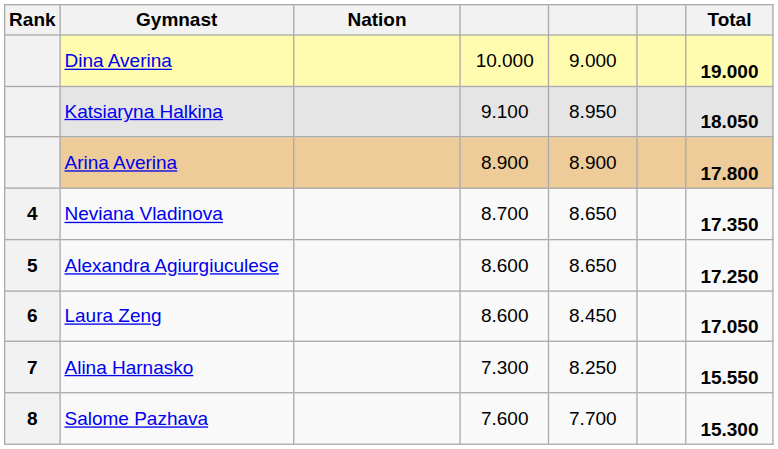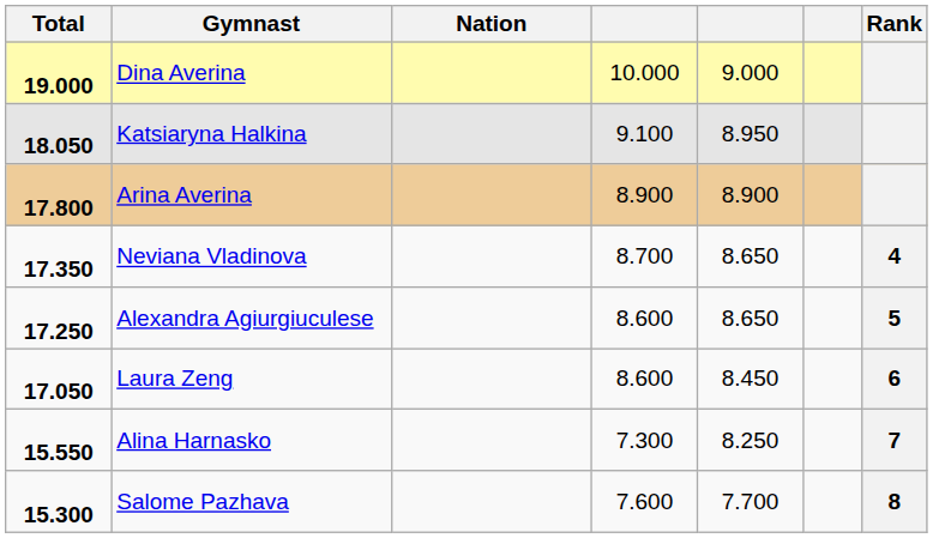 <table class="wikitable sortable" style="text-align:center; font-size:90%">
 <tr>
-<th scope="col" style="width:20px;">Rank</th>
+<th ! scope="col" style="width:60px;">Total</th>
 <th ! scope="col" style="width:170px;">Gymnast</th>
 <th ! scope="col" style="width:120px;">Nation</th>
 <th ! scope="col" style="width:60px;"></th>
 <th ! scope="col" style="width:60px;"></th>
 <th ! scope="col" style="width:30px;"></th>
-<th ! scope="col" style="width:60px;">Total</th>
+<th scope="col" style="width:20px;">Rank</th>
 </tr>
 <tr bgcolor=fffcaf>
-<th scope=row></th>
+<td><br><strong>19.000</strong></td>
 <td align=left><a href='#'>Dina Averina</a></td>
 <td style="text-align:left;"></td>
 <td>10.000</td>
 <td>9.000</td>
 <td></td>
-<td><br><strong>19.000</strong></td>
+<th scope=row></th>
 </tr>
 <tr bgcolor=e5e5e5>
-<th scope=row></th>
+<td><br><strong>18.050</strong></td>
 <td align=left><a href='#'>Katsiaryna Halkina</a></td>
 <td style="text-align:left;"></td>
 <td>9.100</td>
 <td>8.950</td>
 <td></td>
-<td><br><strong>18.050</strong></td>
+<th scope=row></th>
 </tr>
 <tr bgcolor=eecc99>
-<th scope=row></th>
+<td><br><strong>17.800</strong></td>
 <td align=left><a href='#'>Arina Averina</a></td>
 <td style="text-align:left;"></td>
 <td>8.900</td>
 <td>8.900</td>
 <td></td>
-<td><br><strong>17.800</strong></td>
+<th scope=row></th>
 </tr>
 <tr>
-<th scope=row>4</th>
+<td><br><strong>17.350</strong></td>
 <td align=left><a href='#'>Neviana Vladinova</a></td>
 <td style="text-align:left;"></td>
 <td>8.700</td>
 <td>8.650</td>
 <td></td>
-<td><br><strong>17.350</strong></td>
+<th scope=row>4</th>
 </tr>
 <tr>
-<th scope=row>5</th>
+<td><br><strong>17.250</strong></td>
 <td align=left><a href='#'>Alexandra Agiurgiuculese</a></td>
 <td style="text-align:left;"></td>
 <td>8.600</td>
 <td>8.650</td>
 <td></td>
-<td><br><strong>17.250</strong></td>
+<th scope=row>5</th>
 </tr>
 <tr>
-<th scope=row>6</th>
+<td><br><strong>17.050</strong></td>
 <td align=left><a href='#'>Laura Zeng</a></td>
 <td style="text-align:left;"></td>
 <td>8.600</td>
 <td>8.450</td>
 <td></td>
-<td><br><strong>17.050</strong></td>
+<th scope=row>6</th>
 </tr>
 <tr>
-<th scope=row>7</th>
+<td><br><strong>15.550</strong></td>
 <td align=left><a href='#'>Alina Harnasko</a></td>
 <td style="text-align:left;"></td>
 <td>7.300</td>
 <td>8.250</td>
 <td></td>
-<td><br><strong>15.550</strong></td>
+<th scope=row>7</th>
 </tr>
 <tr>
-<th scope=row>8</th>
+<td><br><strong>15.300</strong></td>
 <td align=left><a href='#'>Salome Pazhava</a></td>
 <td style="text-align:left;"></td>
 <td>7.600</td>
 <td>7.700</td>
 <td></td>
-<td><br><strong>15.300</strong></td>
+<th scope=row>8</th>
 </tr>
 </table>
